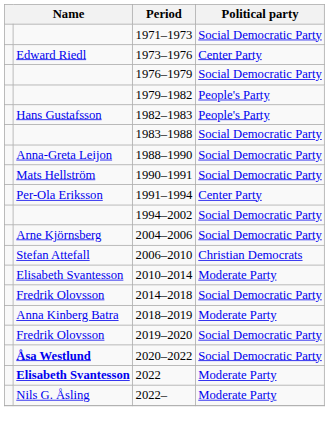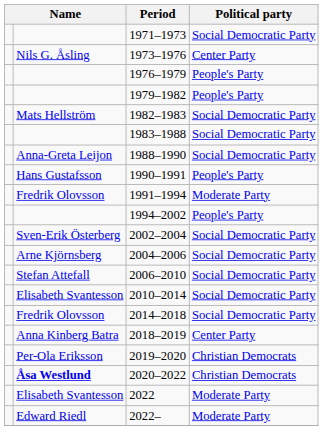 <table class="wikitable">
 <tr>
 <th colspan="2">Name</th>
 <th>Period</th>
 <th>Political party</th>
 </tr>
 <tr>
 <td bgcolor=> </td>
 <td></td>
 <td>1971–1973</td>
 <td><a href='#'>Social Democratic Party</a></td>
 </tr>
 <tr>
 <td bgcolor=> </td>
-<td><a href='#'>Edward Riedl</a></td>
+<td><a href='#'>Nils G. Åsling</a></td>
 <td>1973–1976</td>
 <td><a href='#'>Center Party</a></td>
 </tr>
 <tr>
 <td bgcolor=> </td>
 <td></td>
 <td>1976–1979</td>
-<td><a href='#'>Social Democratic Party</a></td>
+<td><a href='#'>People's Party</a></td>
 </tr>
 <tr>
 <td bgcolor=> </td>
 <td></td>
 <td>1979–1982</td>
 <td><a href='#'>People's Party</a></td>
 </tr>
 <tr>
 <td bgcolor=> </td>
-<td><a href='#'>Hans Gustafsson</a></td>
+<td><a href='#'>Mats Hellström</a></td>
 <td>1982–1983</td>
-<td><a href='#'>People's Party</a></td>
+<td><a href='#'>Social Democratic Party</a></td>
 </tr>
 <tr>
 <td bgcolor=> </td>
 <td></td>
 <td>1983–1988</td>
 <td><a href='#'>Social Democratic Party</a></td>
 </tr>
 <tr>
 <td bgcolor=> </td>
 <td><a href='#'>Anna-Greta Leijon</a></td>
 <td>1988–1990</td>
 <td><a href='#'>Social Democratic Party</a></td>
 </tr>
 <tr>
 <td bgcolor=> </td>
-<td><a href='#'>Mats Hellström</a></td>
+<td><a href='#'>Hans Gustafsson</a></td>
 <td>1990–1991</td>
-<td><a href='#'>Social Democratic Party</a></td>
+<td><a href='#'>People's Party</a></td>
 </tr>
 <tr>
 <td bgcolor=> </td>
-<td><a href='#'>Per-Ola Eriksson</a></td>
+<td><a href='#'>Fredrik Olovsson</a></td>
 <td>1991–1994</td>
-<td><a href='#'>Center Party</a></td>
+<td><a href='#'>Moderate Party</a></td>
 </tr>
 <tr>
 <td bgcolor=> </td>
 <td></td>
 <td>1994–2002</td>
+<td><a href='#'>People's Party</a></td>
+</tr>
+<tr>
+<td bgcolor=> </td>
+<td><a href='#'>Sven-Erik Österberg</a></td>
+<td>2002–2004</td>
 <td><a href='#'>Social Democratic Party</a></td>
 </tr>
 <tr>
 <td bgcolor=> </td>
 <td><a href='#'>Arne Kjörnsberg</a></td>
 <td>2004–2006</td>
 <td><a href='#'>Social Democratic Party</a></td>
 </tr>
 <tr>
 <td bgcolor=> </td>
 <td><a href='#'>Stefan Attefall</a></td>
 <td>2006–2010</td>
-<td><a href='#'>Christian Democrats</a></td>
+<td><a href='#'>Social Democratic Party</a></td>
 </tr>
 <tr>
 <td bgcolor=> </td>
 <td><a href='#'>Elisabeth Svantesson</a></td>
 <td>2010–2014</td>
-<td><a href='#'>Moderate Party</a></td>
+<td><a href='#'>Social Democratic Party</a></td>
 </tr>
 <tr>
 <td bgcolor=> </td>
 <td><a href='#'>Fredrik Olovsson</a></td>
 <td>2014–2018</td>
 <td><a href='#'>Social Democratic Party</a></td>
 </tr>
 <tr>
 <td bgcolor=> </td>
 <td><a href='#'>Anna Kinberg Batra</a></td>
 <td>2018–2019</td>
-<td><a href='#'>Moderate Party</a></td>
+<td><a href='#'>Center Party</a></td>
 </tr>
 <tr>
 <td bgcolor=> </td>
-<td><a href='#'>Fredrik Olovsson</a></td>
+<td><a href='#'>Per-Ola Eriksson</a></td>
 <td>2019–2020</td>
-<td><a href='#'>Social Democratic Party</a></td>
+<td><a href='#'>Christian Democrats</a></td>
 </tr>
 <tr>
 <td bgcolor=> </td>
 <td><strong><a href='#'>Åsa Westlund</a></strong></td>
 <td>2020–2022</td>
-<td><a href='#'>Social Democratic Party</a></td>
+<td><a href='#'>Christian Democrats</a></td>
 </tr>
 <tr>
 <td bgcolor=> </td>
-<td><strong><a href='#'>Elisabeth Svantesson</a></strong></td>
+<td><a href='#'>Elisabeth Svantesson</a></td>
 <td>2022</td>
 <td><a href='#'>Moderate Party</a></td>
 </tr>
 <tr>
 <td bgcolor=> </td>
-<td><a href='#'>Nils G. Åsling</a></td>
+<td><a href='#'>Edward Riedl</a></td>
 <td>2022–</td>
 <td><a href='#'>Moderate Party</a></td>
 </tr>
 <tr>
 </tr>
 </table>
